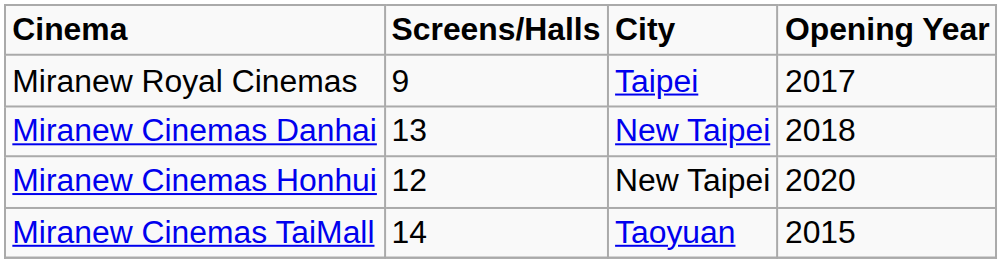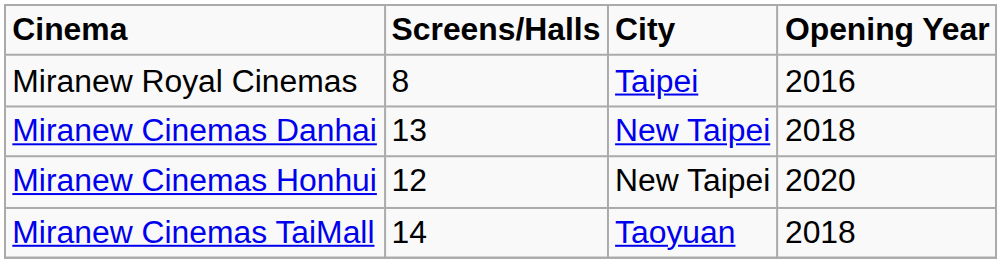 <table class="wikitable sortable" style="text-align:left">
 <tr>
 <td><strong>Cinema</strong></td>
 <td><strong>Screens/Halls</strong></td>
 <td><strong>City</strong></td>
 <td><strong>Opening Year</strong></td>
 </tr>
 <tr>
 <td>Miranew Royal Cinemas</td>
-<td>9</td>
+<td>8</td>
 <td><a href='#'>Taipei</a></td>
-<td>2017</td>
+<td>2016</td>
 </tr>
 <tr>
 <td><a href='#'>Miranew Cinemas Danhai</a></td>
 <td>13</td>
 <td><a href='#'>New Taipei</a></td>
 <td>2018</td>
 </tr>
 <tr>
 <td><a href='#'>Miranew Cinemas Honhui</a></td>
 <td>12</td>
 <td>New Taipei</td>
 <td>2020</td>
 </tr>
 <tr>
 <td><a href='#'>Miranew Cinemas TaiMall</a></td>
 <td>14</td>
 <td><a href='#'>Taoyuan</a></td>
-<td>2015</td>
+<td>2018</td>
 </tr>
 <tr>
 </tr>
 </table>
